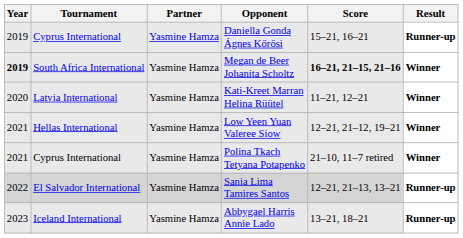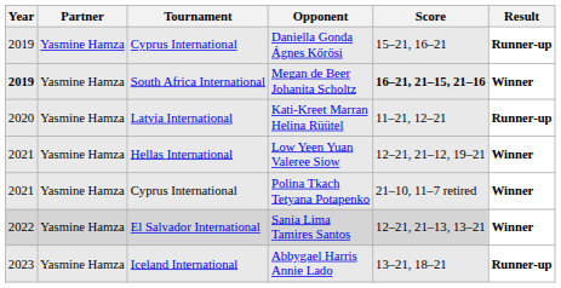 <table class="sortable wikitable" style="font-size: 90%;">
 <tr>
 <th>Year</th>
+<th>Partner</th>
 <th>Tournament</th>
-<th>Partner</th>
 <th>Opponent</th>
 <th>Score</th>
 <th>Result</th>
 </tr>
 <tr style="background:#E9E9E9">
 <td align="center">2019</td>
+<td align="left"> <a href='#'>Yasmine Hamza</a></td>
 <td align="left"><a href='#'>Cyprus International</a></td>
-<td align="left"> <a href='#'>Yasmine Hamza</a></td>
 <td align="left"> <a href='#'>Daniella Gonda</a><br> <a href='#'>Ágnes Kőrösi</a></td>
 <td align="left">15–21, 16–21</td>
 <td style="text-align:left; background:white"> <strong>Runner-up</strong></td>
 </tr>
 <tr style="background:#E9E9E9">
 <td align="center"><strong>2019</strong></td>
+<td align="left"> Yasmine Hamza</td>
 <td align="left"><a href='#'>South Africa International</a></td>
-<td align="left"> Yasmine Hamza</td>
 <td align="left"> <a href='#'>Megan de Beer</a><br> <a href='#'>Johanita Scholtz</a></td>
 <td align="left"><strong>16–21, 21–15, 21–16</strong></td>
 <td style="text-align:left; background:white"> <strong>Winner</strong></td>
 </tr>
 <tr style="background:#E9E9E9">
 <td align="center">2020</td>
+<td align="left"> Yasmine Hamza</td>
 <td align="left"><a href='#'>Latvia International</a></td>
-<td align="left"> Yasmine Hamza</td>
 <td align="left"> <a href='#'>Kati-Kreet Marran</a><br> <a href='#'>Helina Rüütel</a></td>
 <td align="left">11–21, 12–21</td>
-<td style="text-align:left; background:white"> <strong>Winner</strong></td>
+<td style="text-align:left; background:white"> <strong>Runner-up</strong></td>
 </tr>
 <tr style="background:#E9E9E9">
 <td align="center">2021</td>
+<td align="left"> Yasmine Hamza</td>
 <td align="left"><a href='#'>Hellas International</a></td>
-<td align="left"> Yasmine Hamza</td>
 <td align="left"> <a href='#'>Low Yeen Yuan</a><br> <a href='#'>Valeree Siow</a></td>
 <td align="left">12–21, 21–12, 19–21</td>
 <td style="text-align:left; background:white"> <strong>Winner</strong></td>
 </tr>
 <tr style="background:#E9E9E9">
 <td align="center">2021</td>
+<td align="left"> Yasmine Hamza</td>
 <td align="left">Cyprus International</td>
-<td align="left"> Yasmine Hamza</td>
 <td align="left"> <a href='#'>Polina Tkach</a><br> <a href='#'>Tetyana Potapenko</a></td>
 <td align="left">21–10, 11–7 retired</td>
 <td style="text-align:left; background:white"> <strong>Winner</strong></td>
 </tr>
 <tr style="background:#D5D5D5">
 <td align="center">2022</td>
+<td align="left"> Yasmine Hamza</td>
 <td align="left"><a href='#'>El Salvador International</a></td>
-<td align="left"> Yasmine Hamza</td>
 <td align="left"> <a href='#'>Sania Lima</a><br> <a href='#'>Tamires Santos</a></td>
 <td align="left">12–21, 21–13, 13–21</td>
-<td style="text-align:left; background:white"> <strong>Runner-up</strong></td>
+<td style="text-align:left; background:white"> <strong>Winner</strong></td>
 </tr>
 <tr style="background:#E9E9E9">
 <td align="center">2023</td>
+<td align="left"> Yasmine Hamza</td>
 <td align="left"><a href='#'>Iceland International</a></td>
-<td align="left"> Yasmine Hamza</td>
 <td align="left"> <a href='#'>Abbygael Harris</a><br> <a href='#'>Annie Lado</a></td>
 <td align="left">13–21, 18–21</td>
 <td style="text-align:left; background:white"> <strong>Runner-up</strong></td>
 </tr>
 </table>
